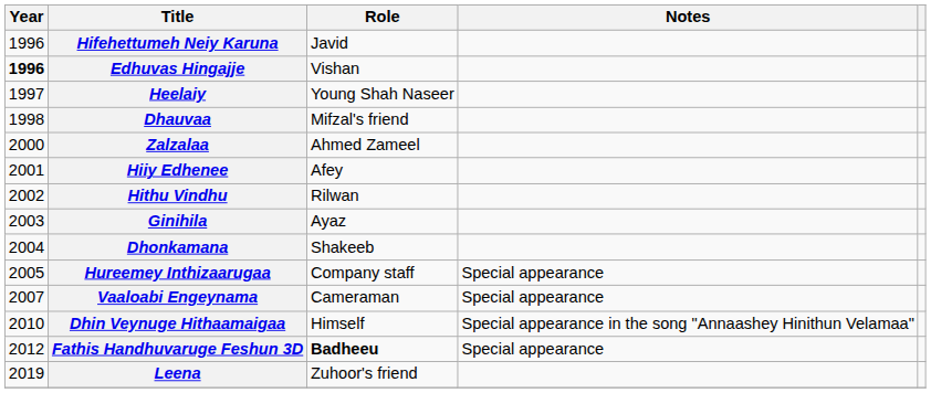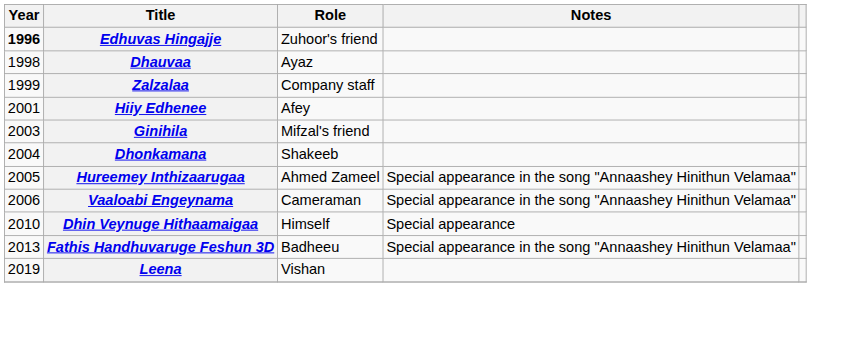 <table class="wikitable sortable plainrowheaders">
 <tr style="background:#ccc; text-align:center;">
 <th scope="col">Year</th>
 <th scope="col">Title</th>
 <th scope="col">Role</th>
 <th scope="col">Notes</th>
 <th scope="col" class="unsortable"></th>
 </tr>
 <tr>
-<td>1996</td>
-<th scope="row"><em><a href='#'>Hifehettumeh Neiy Karuna</a></em></th>
-<td>Javid</td>
-<td></td>
-<td style="text-align: center;"></td>
-</tr>
-<tr>
 <td><strong>1996</strong></td>
 <th scope="row"><em><a href='#'>Edhuvas Hingajje</a></em></th>
-<td>Vishan</td>
-<td></td>
-<td style="text-align: center;"></td>
-</tr>
-<tr>
-<td>1997</td>
-<th scope="row"><em><a href='#'>Heelaiy</a></em></th>
-<td>Young Shah Naseer</td>
+<td>Zuhoor's friend</td>
 <td></td>
 <td style="text-align: center;"></td>
 </tr>
 <tr>
 <td>1998</td>
 <th scope="row"><em><a href='#'>Dhauvaa</a></em></th>
-<td>Mifzal's friend</td>
+<td>Ayaz</td>
 <td></td>
 <td style="text-align: center;"></td>
 </tr>
 <tr>
-<td>2000</td>
+<td>1999</td>
 <th scope="row"><em><a href='#'>Zalzalaa</a></em></th>
-<td>Ahmed Zameel</td>
+<td>Company staff</td>
 <td></td>
 <td style="text-align: center;"></td>
 </tr>
 <tr>
 <td>2001</td>
 <th scope="row"><em><a href='#'>Hiiy Edhenee</a></em></th>
 <td>Afey</td>
 <td></td>
 <td style="text-align: center;"></td>
 </tr>
 <tr>
-<td>2002</td>
-<th scope="row"><em><a href='#'>Hithu Vindhu</a></em></th>
-<td>Rilwan</td>
-<td></td>
-<td style="text-align: center;"></td>
-</tr>
-<tr>
 <td>2003</td>
 <th scope="row"><em><a href='#'>Ginihila</a></em></th>
-<td>Ayaz</td>
+<td>Mifzal's friend</td>
 <td></td>
 <td style="text-align: center;"></td>
 </tr>
 <tr>
 <td>2004</td>
 <th scope="row"><em><a href='#'>Dhonkamana</a></em></th>
 <td>Shakeeb</td>
 <td></td>
 <td style="text-align: center;"></td>
 </tr>
 <tr>
 <td>2005</td>
 <th scope="row"><em><a href='#'>Hureemey Inthizaarugaa</a></em></th>
-<td>Company staff</td>
-<td>Special appearance</td>
+<td>Ahmed Zameel</td>
+<td>Special appearance in the song "Annaashey Hinithun Velamaa"</td>
 <td style="text-align: center;"></td>
 </tr>
 <tr>
-<td>2007</td>
+<td>2006</td>
 <th scope="row"><em><a href='#'>Vaaloabi Engeynama</a></em></th>
 <td>Cameraman</td>
-<td>Special appearance</td>
+<td>Special appearance in the song "Annaashey Hinithun Velamaa"</td>
 <td style="text-align: center;"></td>
 </tr>
 <tr>
 <td>2010</td>
 <th scope="row"><em><a href='#'>Dhin Veynuge Hithaamaigaa</a></em></th>
 <td>Himself</td>
-<td>Special appearance in the song "Annaashey Hinithun Velamaa"</td>
+<td>Special appearance</td>
 <td style="text-align: center;"></td>
 </tr>
 <tr>
-<td>2012</td>
+<td>2013</td>
 <th scope="row"><em><a href='#'>Fathis Handhuvaruge Feshun 3D</a></em></th>
-<td><strong>Badheeu</strong></td>
-<td>Special appearance</td>
+<td>Badheeu</td>
+<td>Special appearance in the song "Annaashey Hinithun Velamaa"</td>
 <td style="text-align: center;"></td>
 </tr>
 <tr>
 <td>2019</td>
 <th scope="row"><em><a href='#'>Leena</a></em></th>
-<td>Zuhoor's friend</td>
+<td>Vishan</td>
 <td></td>
 <td style="text-align: center;"></td>
 </tr>
 <tr>
 </tr>
 </table>
